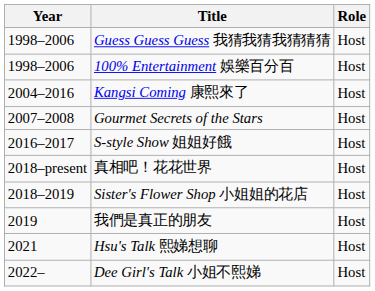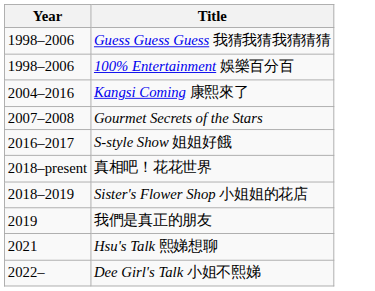 <table class="wikitable sortable">
 <tr>
 <th>Year</th>
 <th>Title</th>
-<th>Role</th>
 </tr>
 <tr>
 <td>1998–2006</td>
 <td><em><a href='#'>Guess Guess Guess</a></em> 我猜我猜我猜猜猜</td>
-<td>Host</td>
 </tr>
 <tr>
 <td>1998–2006</td>
 <td><em><a href='#'>100% Entertainment</a></em> 娛樂百分百</td>
-<td>Host</td>
 </tr>
 <tr>
 <td>2004–2016</td>
 <td><em><a href='#'>Kangsi Coming</a></em> 康熙來了</td>
-<td>Host</td>
 </tr>
 <tr>
 <td>2007–2008</td>
 <td><em>Gourmet Secrets of the Stars</em></td>
-<td>Host</td>
 </tr>
 <tr>
 <td>2016–2017</td>
 <td><em>S-style Show</em> 姐姐好餓</td>
-<td>Host</td>
 </tr>
 <tr>
 <td>2018–present</td>
 <td>真相吧！花花世界</td>
-<td>Host</td>
 </tr>
 <tr>
 <td>2018–2019</td>
 <td><em>Sister's Flower Shop</em> 小姐姐的花店</td>
-<td>Host </td>
 </tr>
 <tr>
 <td>2019</td>
 <td>我們是真正的朋友</td>
-<td>Host</td>
 </tr>
 <tr>
 <td>2021</td>
 <td><em>Hsu's Talk</em> 熙娣想聊</td>
-<td>Host</td>
 </tr>
 <tr>
 <td>2022–</td>
 <td><em>Dee Girl's Talk</em> 小姐不熙娣</td>
-<td>Host</td>
 </tr>
 </table>
